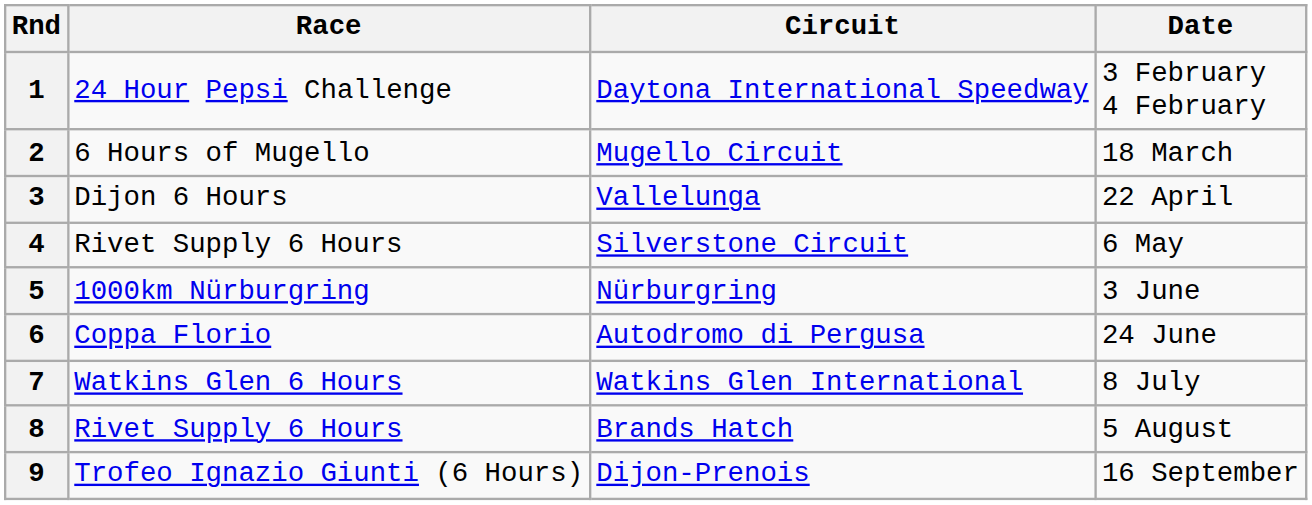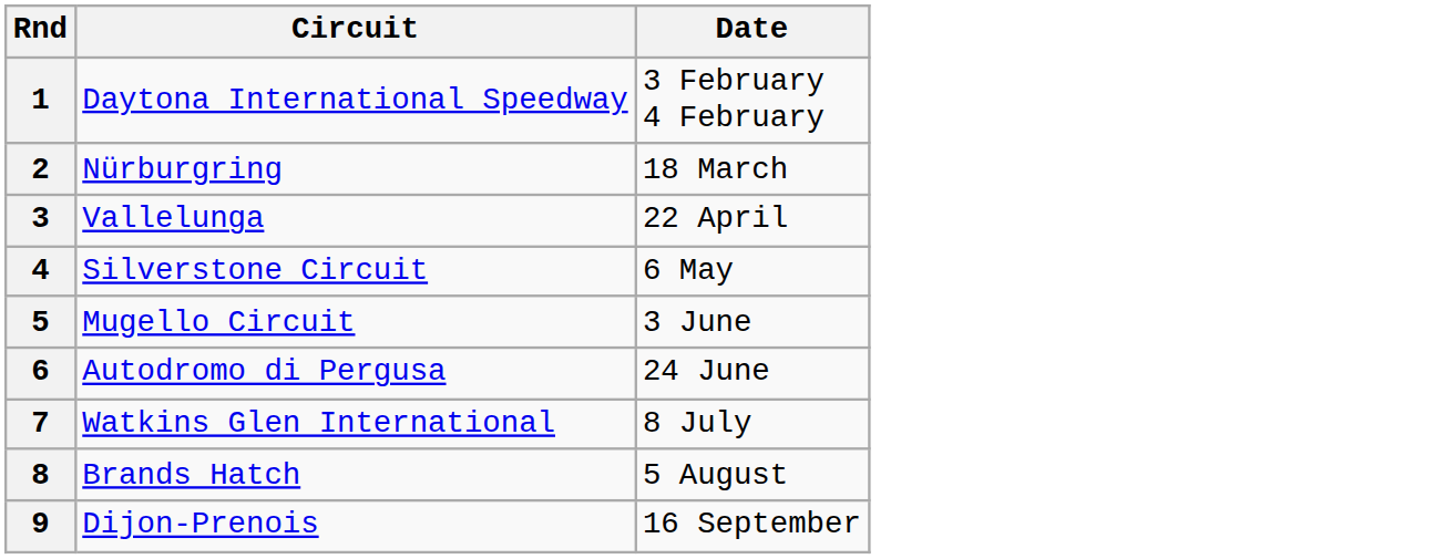 <table class="wikitable" style="font-size: 90%;">
 <tr>
 <th>Rnd</th>
-<th>Race</th>
 <th>Circuit</th>
 <th>Date</th>
 </tr>
 <tr>
 <th>1</th>
-<td> <a href='#'>24 Hour</a> <a href='#'>Pepsi</a> Challenge</td>
 <td><a href='#'>Daytona International Speedway</a></td>
 <td>3 February<br>4 February</td>
 </tr>
 <tr>
 <th>2</th>
-<td> 6 Hours of Mugello</td>
-<td><a href='#'>Mugello Circuit</a></td>
+<td><a href='#'>Nürburgring</a></td>
 <td>18 March</td>
 </tr>
 <tr>
 <th>3</th>
-<td> Dijon 6 Hours</td>
 <td><a href='#'>Vallelunga</a></td>
 <td>22 April</td>
 </tr>
 <tr>
 <th>4</th>
-<td> Rivet Supply 6 Hours</td>
 <td><a href='#'>Silverstone Circuit</a></td>
 <td>6 May</td>
 </tr>
 <tr>
 <th>5</th>
-<td> <a href='#'>1000km Nürburgring</a></td>
-<td><a href='#'>Nürburgring</a></td>
+<td><a href='#'>Mugello Circuit</a></td>
 <td>3 June</td>
 </tr>
 <tr>
 <th>6</th>
-<td> <a href='#'>Coppa Florio</a></td>
 <td><a href='#'>Autodromo di Pergusa</a></td>
 <td>24 June</td>
 </tr>
 <tr>
 <th>7</th>
-<td> <a href='#'>Watkins Glen 6 Hours</a></td>
 <td><a href='#'>Watkins Glen International</a></td>
 <td>8 July</td>
 </tr>
 <tr>
 <th>8</th>
-<td> <a href='#'>Rivet Supply 6 Hours</a></td>
 <td><a href='#'>Brands Hatch</a></td>
 <td>5 August</td>
 </tr>
 <tr>
 <th>9</th>
-<td> <a href='#'>Trofeo Ignazio Giunti</a> (6 Hours)</td>
 <td><a href='#'>Dijon-Prenois</a></td>
 <td>16 September</td>
 </tr>
 </table>
